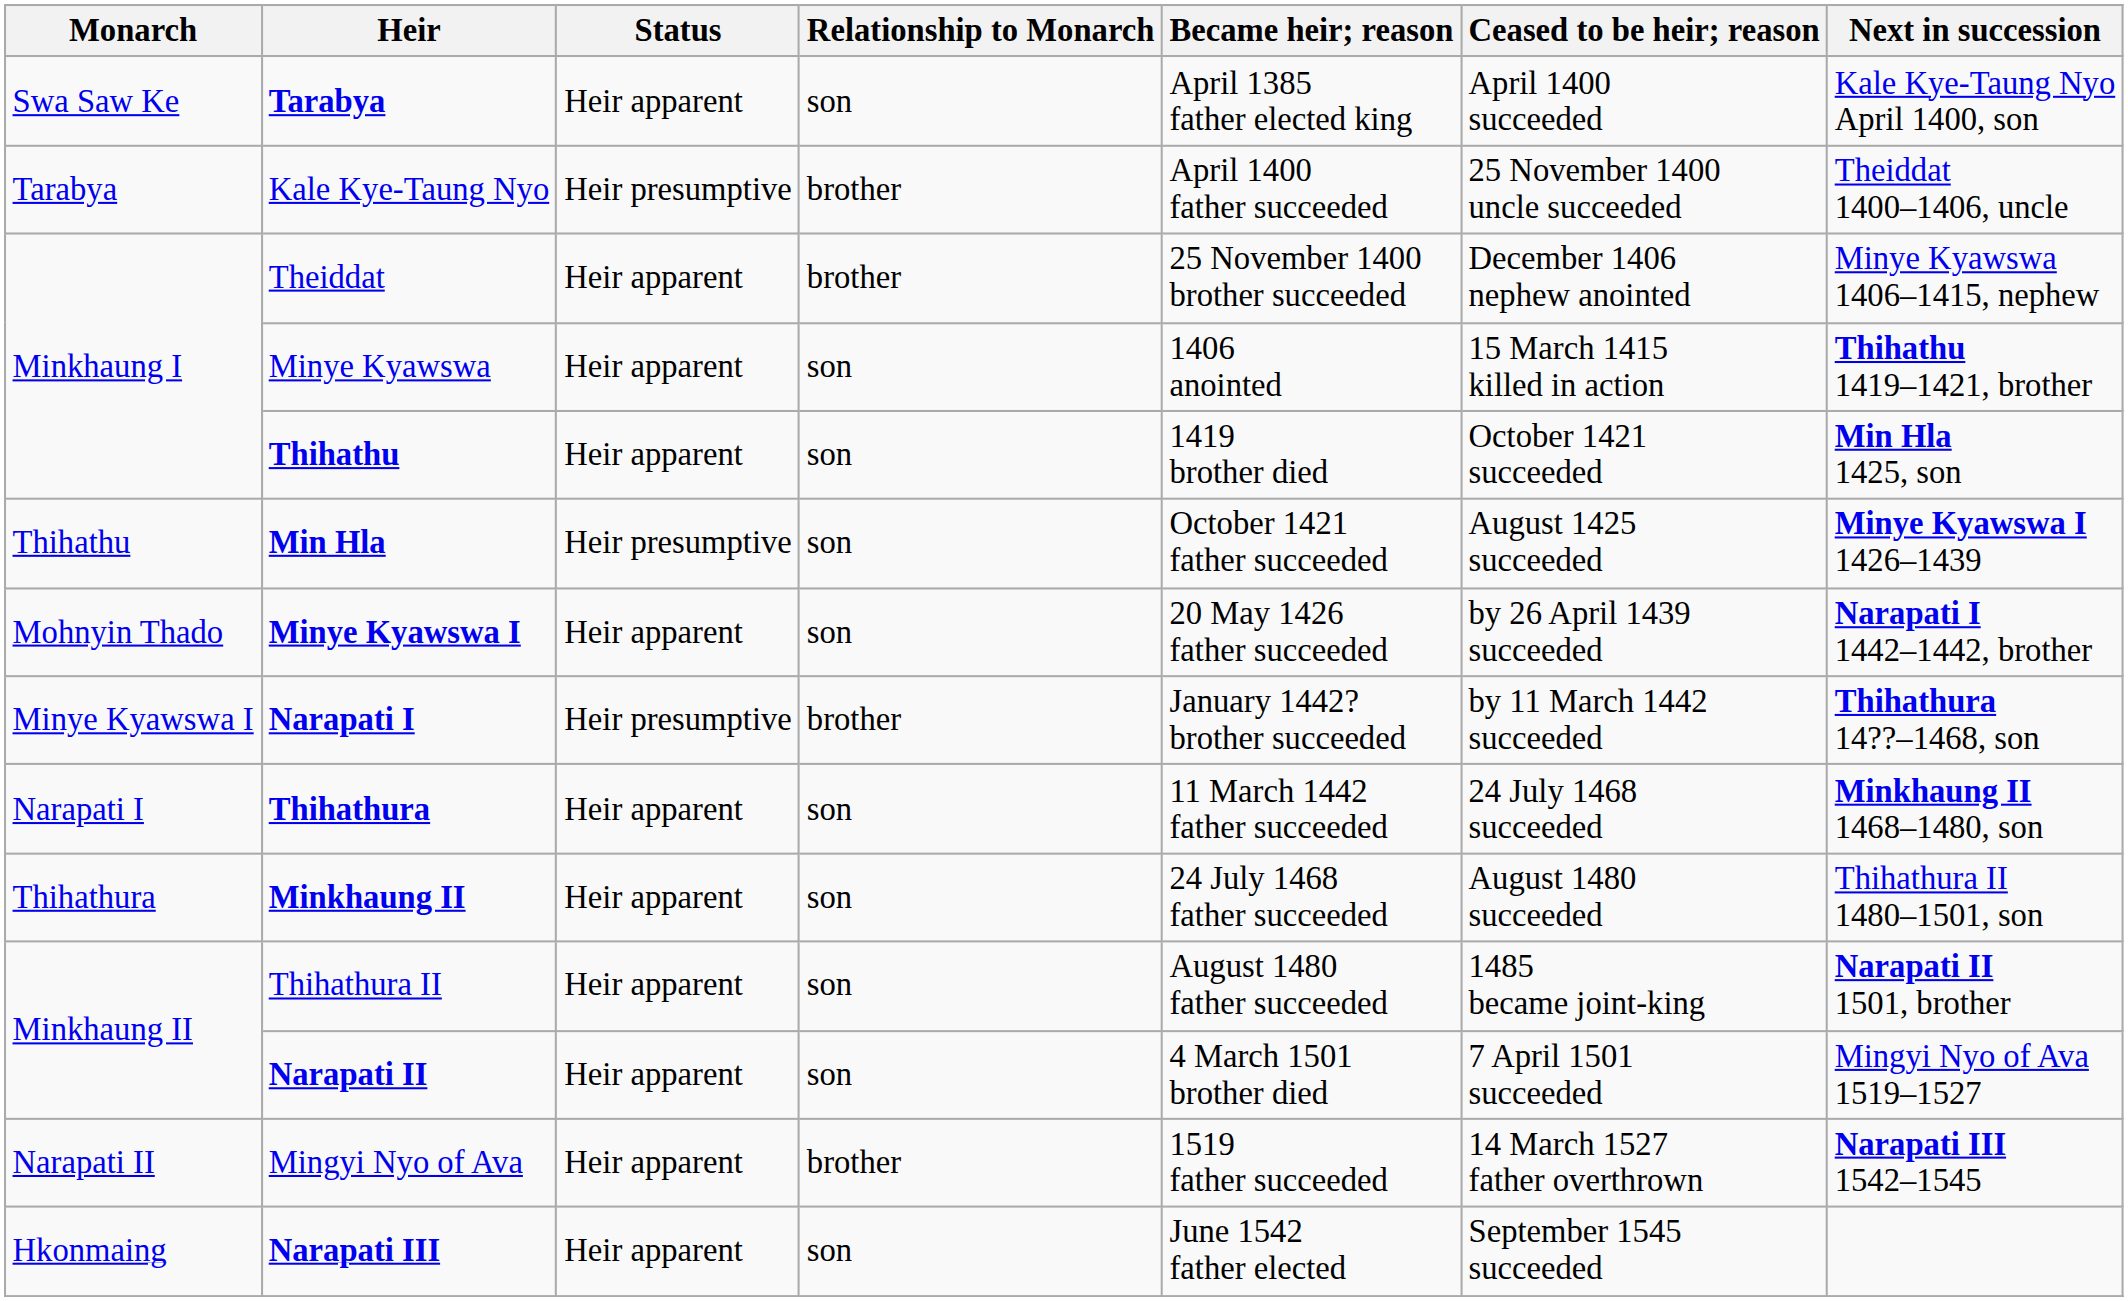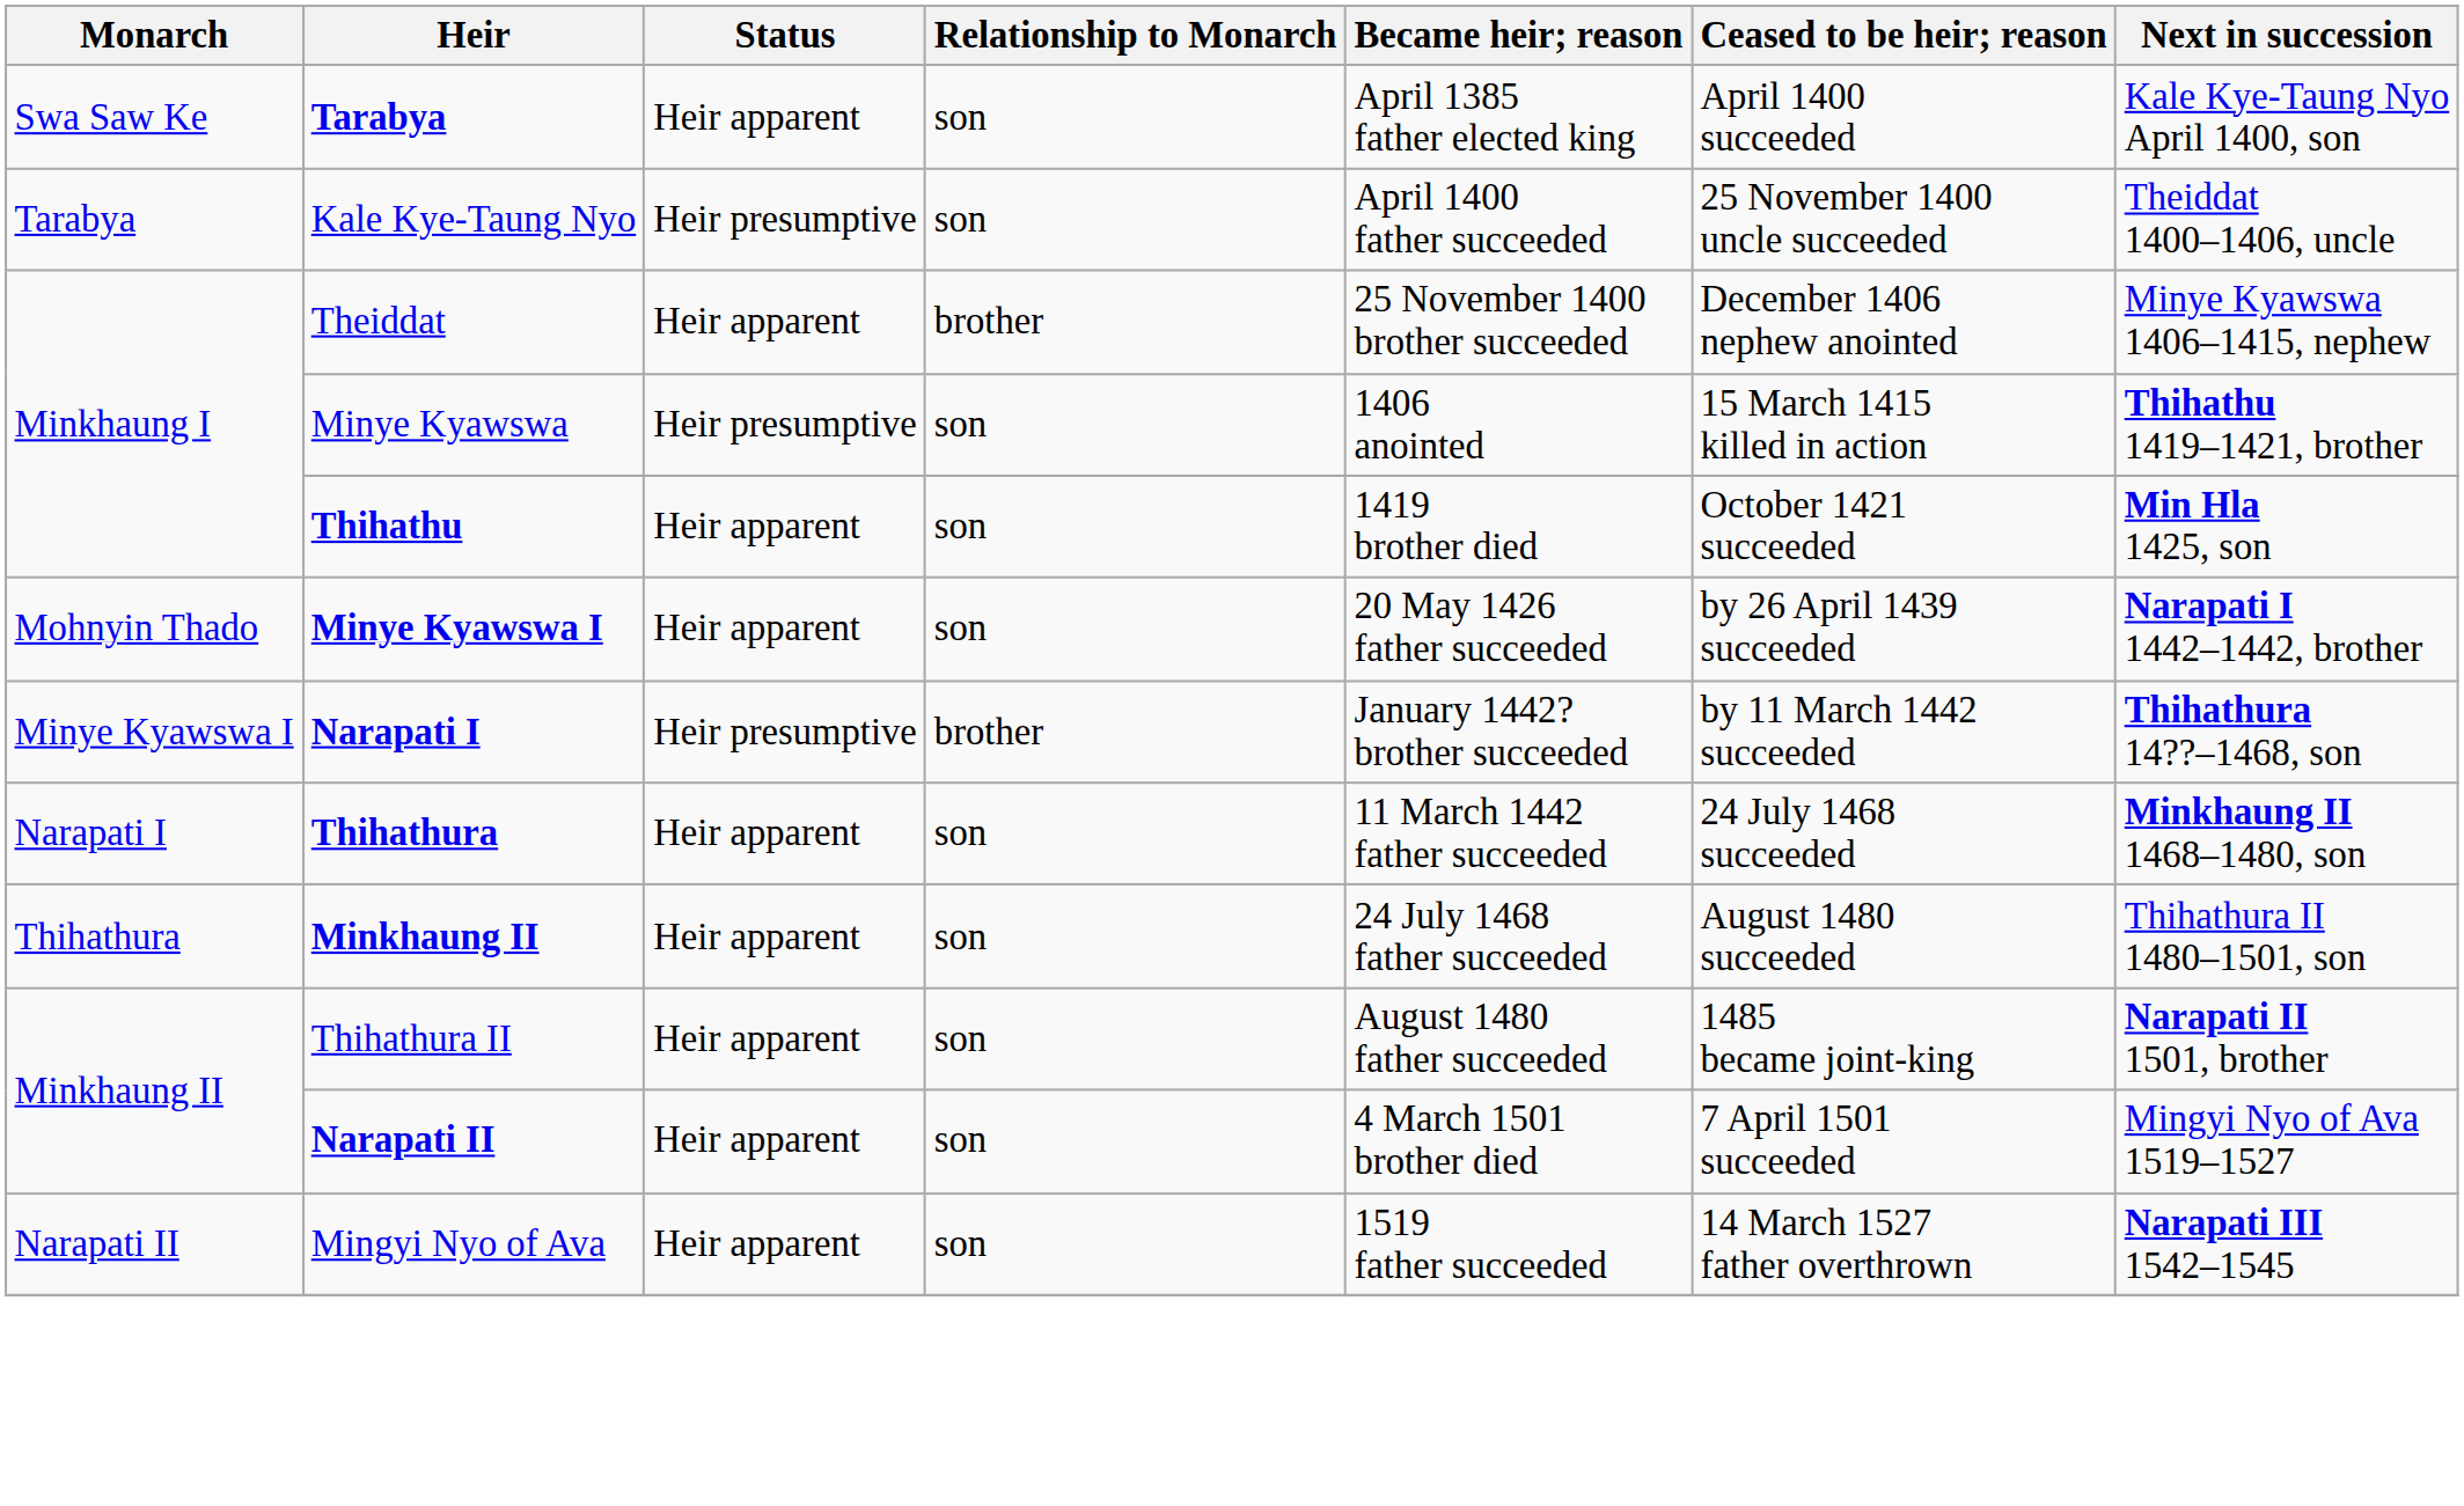 <table class="wikitable">
 <tr>
 <th>Monarch</th>
 <th>Heir</th>
 <th>Status</th>
 <th>Relationship to Monarch</th>
 <th>Became heir; reason</th>
 <th>Ceased to be heir; reason</th>
 <th>Next in succession</th>
 </tr>
 <tr>
 <td><a href='#'>Swa Saw Ke</a></td>
 <td><strong><a href='#'>Tarabya</a></strong></td>
 <td>Heir apparent</td>
 <td>son</td>
 <td> April 1385 <br>father elected king</td>
 <td>April 1400<br>succeeded</td>
 <td><a href='#'>Kale Kye-Taung Nyo</a><br>April 1400, son</td>
 </tr>
 <tr>
 <td><a href='#'>Tarabya</a></td>
 <td><a href='#'>Kale Kye-Taung Nyo</a></td>
 <td>Heir presumptive</td>
-<td>brother</td>
+<td>son</td>
 <td>April 1400<br>father succeeded</td>
 <td>25 November 1400<br>uncle succeeded</td>
 <td><a href='#'>Theiddat</a><br>1400–1406, uncle</td>
 </tr>
 <tr>
 <td rowspan="3"><a href='#'>Minkhaung I</a></td>
 <td><a href='#'>Theiddat</a></td>
 <td>Heir apparent</td>
 <td>brother</td>
 <td>25 November 1400<br>brother succeeded</td>
 <td> December 1406<br>nephew anointed</td>
 <td><a href='#'>Minye Kyawswa</a><br>1406–1415, nephew</td>
 </tr>
 <tr>
 <td><a href='#'>Minye Kyawswa</a></td>
-<td>Heir apparent</td>
+<td>Heir presumptive</td>
 <td>son</td>
 <td>1406<br>anointed</td>
 <td>15 March 1415<br>killed in action</td>
 <td><strong><a href='#'>Thihathu</a></strong><br>1419–1421, brother</td>
 </tr>
 <tr>
 <td><strong><a href='#'>Thihathu</a></strong></td>
 <td>Heir apparent</td>
 <td>son</td>
 <td>1419 <br>brother died</td>
 <td> October 1421<br>succeeded</td>
 <td><strong><a href='#'>Min Hla</a></strong><br>1425, son</td>
-</tr>
-<tr>
-<td><a href='#'>Thihathu</a></td>
-<td><strong><a href='#'>Min Hla</a></strong></td>
-<td>Heir presumptive</td>
-<td>son</td>
-<td> October 1421<br>father succeeded</td>
-<td>August 1425<br>succeeded</td>
-<td><strong><a href='#'>Minye Kyawswa I</a></strong><br>1426–1439</td>
 </tr>
 <tr>
 <td><a href='#'>Mohnyin Thado</a></td>
 <td><strong><a href='#'>Minye Kyawswa I</a></strong></td>
 <td>Heir apparent</td>
 <td>son</td>
 <td>20 May 1426<br>father succeeded</td>
 <td>by 26 April 1439<br>succeeded</td>
 <td><strong><a href='#'>Narapati I</a></strong><br>1442–1442, brother</td>
 </tr>
 <tr>
 <td><a href='#'>Minye Kyawswa I</a></td>
 <td><strong><a href='#'>Narapati I</a></strong></td>
 <td>Heir presumptive</td>
 <td>brother</td>
 <td>January 1442?<br>brother succeeded</td>
 <td>by 11 March 1442<br>succeeded</td>
 <td><strong><a href='#'>Thihathura</a></strong><br>14??–1468, son</td>
 </tr>
 <tr>
 <td><a href='#'>Narapati I</a></td>
 <td><strong><a href='#'>Thihathura</a></strong></td>
 <td>Heir apparent</td>
 <td>son</td>
 <td>11 March 1442<br>father succeeded</td>
 <td>24 July 1468<br>succeeded</td>
 <td><strong><a href='#'>Minkhaung II</a></strong><br>1468–1480, son</td>
 </tr>
 <tr>
 <td><a href='#'>Thihathura</a></td>
 <td><strong><a href='#'>Minkhaung II</a></strong></td>
 <td>Heir apparent</td>
 <td>son</td>
 <td>24 July 1468<br>father succeeded</td>
 <td> August 1480<br>succeeded</td>
 <td><a href='#'>Thihathura II</a><br>1480–1501, son</td>
 </tr>
 <tr>
 <td rowspan="2"><a href='#'>Minkhaung II</a></td>
 <td><a href='#'>Thihathura II</a></td>
 <td>Heir apparent</td>
 <td>son</td>
 <td> August 1480<br>father succeeded</td>
 <td>1485<br>became joint-king</td>
 <td><strong><a href='#'>Narapati II</a></strong><br>1501, brother</td>
 </tr>
 <tr>
 <td><strong><a href='#'>Narapati II</a></strong></td>
 <td>Heir apparent</td>
 <td>son</td>
 <td>4 March 1501<br>brother died</td>
 <td>7 April 1501<br>succeeded</td>
 <td><a href='#'>Mingyi Nyo of Ava</a><br>1519–1527</td>
 </tr>
 <tr>
 <td><a href='#'>Narapati II</a></td>
 <td><a href='#'>Mingyi Nyo of Ava</a></td>
 <td>Heir apparent</td>
-<td>brother</td>
+<td>son</td>
 <td>1519 <br>father succeeded</td>
 <td>14 March 1527<br>father overthrown</td>
 <td><strong><a href='#'>Narapati III</a></strong><br>1542–1545</td>
 </tr>
 <tr>
-<td><a href='#'>Hkonmaing</a></td>
-<td><strong><a href='#'>Narapati III</a></strong></td>
-<td>Heir apparent</td>
-<td>son</td>
-<td>June 1542<br>father elected</td>
-<td>September 1545<br>succeeded</td>
-<td></td>
-</tr>
-<tr>
 </tr>
 </table>
